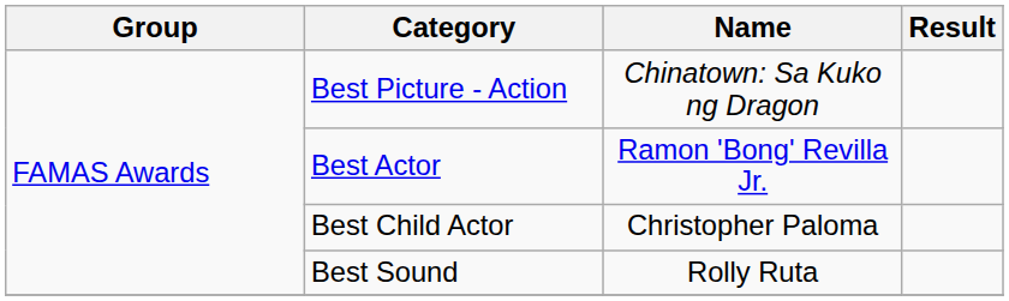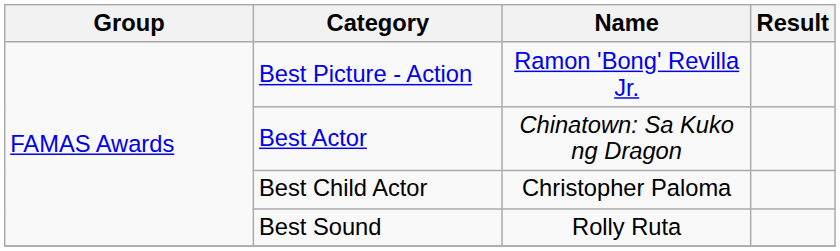 <table | width="90%" class="wikitable sortable">
 <tr>
 <th width="30%">Group</th>
 <th width="30%">Category</th>
 <th width="30%">Name</th>
 <th width="10%">Result</th>
 </tr>
 <tr>
 <td rowspan="4" align="left"><a href='#'>FAMAS Awards</a></td>
 <td><a href='#'>Best Picture - Action</a></td>
-<td align="center"><em>Chinatown: Sa Kuko ng Dragon</em></td>
+<td align="center"><a href='#'>Ramon 'Bong' Revilla Jr.</a></td>
 <td></td>
 </tr>
 <tr>
 <td><a href='#'>Best Actor</a></td>
-<td align="center"><a href='#'>Ramon 'Bong' Revilla Jr.</a></td>
+<td align="center"><em>Chinatown: Sa Kuko ng Dragon</em></td>
 <td></td>
 </tr>
 <tr>
 <td>Best Child Actor</td>
 <td align="center">Christopher Paloma</td>
 <td></td>
 </tr>
 <tr>
 <td>Best Sound</td>
 <td align="center">Rolly Ruta</td>
 <td></td>
 </tr>
 <tr>
 </tr>
 </table>
